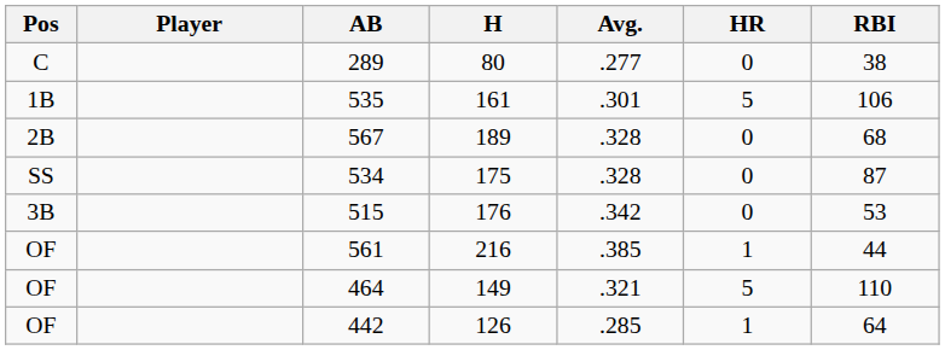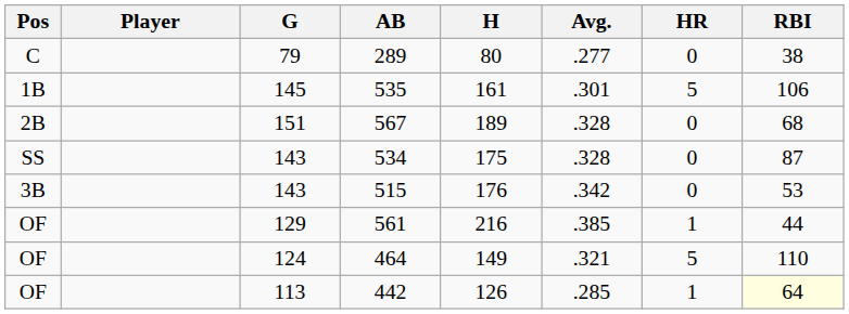 <table class="wikitable sortable">
 <tr>
 <th bgcolor="#DDDDFF" width="5%">Pos</th>
 <th bgcolor="#DDDDFF" width="16%">Player</th>
+<th bgcolor="#DDDDFF" width="9%">G</th>
 <th bgcolor="#DDDDFF" width="9%">AB</th>
 <th bgcolor="#DDDDFF" width="9%">H</th>
 <th bgcolor="#DDDDFF" width="9%">Avg.</th>
 <th bgcolor="#DDDDFF" width="9%">HR</th>
 <th bgcolor="#DDDDFF" width="9%">RBI</th>
 </tr>
 <tr align="center">
 <td>C</td>
 <td></td>
+<td>79</td>
 <td>289</td>
 <td>80</td>
 <td>.277</td>
 <td>0</td>
 <td>38</td>
 </tr>
 <tr align="center">
 <td>1B</td>
 <td></td>
+<td>145</td>
 <td>535</td>
 <td>161</td>
 <td>.301</td>
 <td>5</td>
 <td>106</td>
 </tr>
 <tr align="center">
 <td>2B</td>
 <td></td>
+<td>151</td>
 <td>567</td>
 <td>189</td>
 <td>.328</td>
 <td>0</td>
 <td>68</td>
 </tr>
 <tr align="center">
 <td>SS</td>
 <td></td>
+<td>143</td>
 <td>534</td>
 <td>175</td>
 <td>.328</td>
 <td>0</td>
 <td>87</td>
 </tr>
 <tr align="center">
 <td>3B</td>
 <td></td>
+<td>143</td>
 <td>515</td>
 <td>176</td>
 <td>.342</td>
 <td>0</td>
 <td>53</td>
 </tr>
 <tr align="center">
 <td>OF</td>
 <td></td>
+<td>129</td>
 <td>561</td>
 <td>216</td>
 <td>.385</td>
 <td>1</td>
 <td>44</td>
 </tr>
 <tr align="center">
 <td>OF</td>
 <td></td>
+<td>124</td>
 <td>464</td>
 <td>149</td>
 <td>.321</td>
 <td>5</td>
 <td>110</td>
 </tr>
 <tr align="center">
 <td>OF</td>
 <td></td>
+<td>113</td>
 <td>442</td>
 <td>126</td>
 <td>.285</td>
 <td>1</td>
-<td>64</td>
+<td style="background: lightyellow;">64</td>
 </tr>
 </table>
